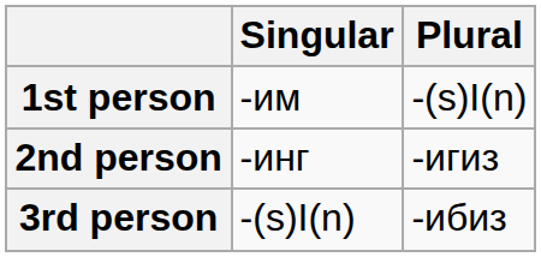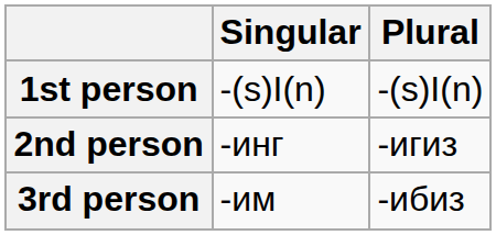 <table class="wikitable">
 <tr>
 <th></th>
 <th>Singular</th>
 <th>Plural</th>
 </tr>
 <tr>
 <th>1st person</th>
-<td>-им</td>
+<td>-(s)I(n)</td>
 <td>-(s)I(n)</td>
 </tr>
 <tr>
 <th>2nd person</th>
 <td>-инг</td>
 <td>-игиз</td>
 </tr>
 <tr>
 <th>3rd person</th>
-<td>-(s)I(n)</td>
+<td>-им</td>
 <td>-ибиз</td>
 </tr>
 </table>
